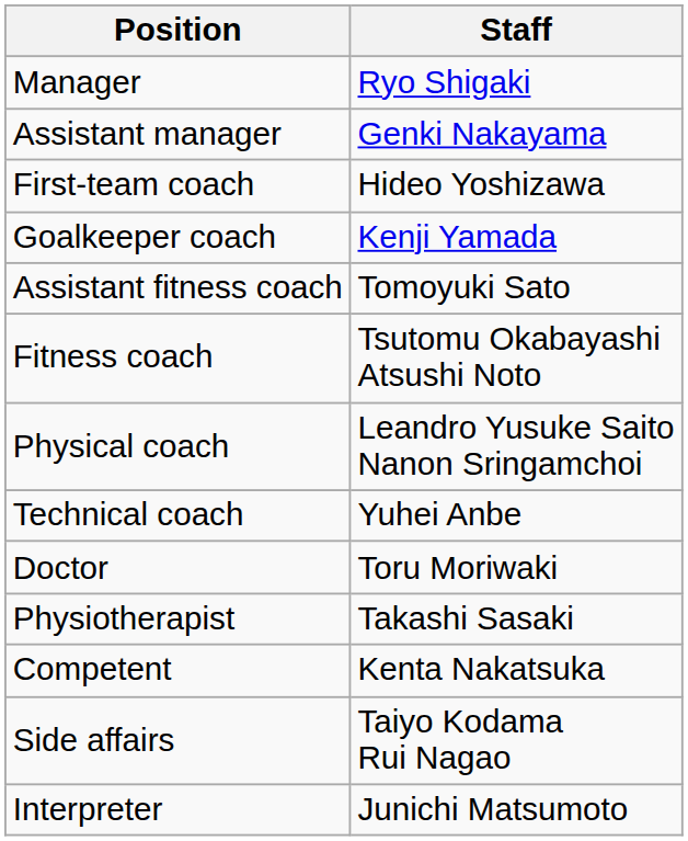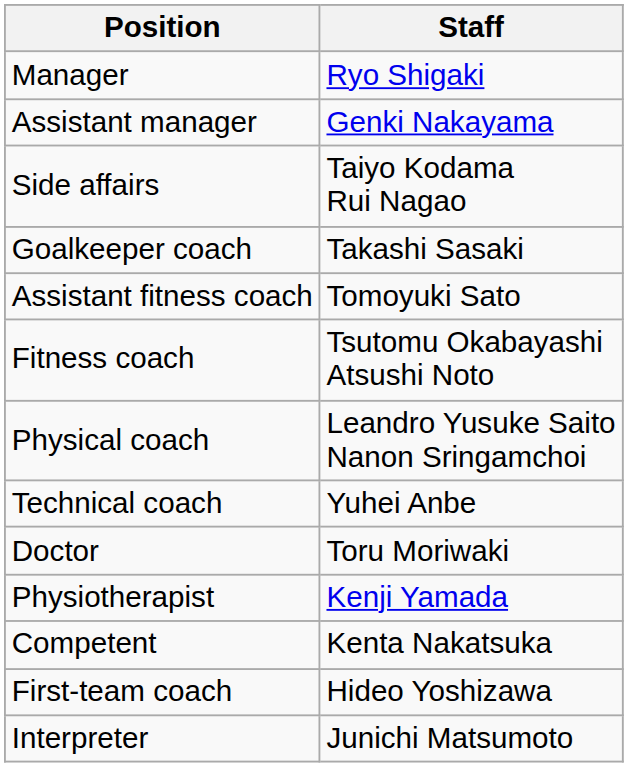 <table class="wikitable">
 <tr>
 <th>Position</th>
 <th>Staff</th>
 </tr>
 <tr>
 <td>Manager</td>
 <td> <a href='#'>Ryo Shigaki</a></td>
 </tr>
 <tr>
 <td>Assistant manager</td>
 <td> <a href='#'>Genki Nakayama</a></td>
 </tr>
 <tr>
-<td>First-team coach</td>
-<td> Hideo Yoshizawa</td>
+<td>Side affairs</td>
+<td> Taiyo Kodama <br>  Rui Nagao</td>
 </tr>
 <tr>
 <td>Goalkeeper coach</td>
-<td> <a href='#'>Kenji Yamada</a></td>
+<td> Takashi Sasaki</td>
 </tr>
 <tr>
 <td>Assistant fitness coach</td>
 <td> Tomoyuki Sato</td>
 </tr>
 <tr>
 <td>Fitness coach</td>
 <td> Tsutomu Okabayashi <br>  Atsushi Noto</td>
 </tr>
 <tr>
 <td>Physical coach</td>
 <td> Leandro Yusuke Saito <br>  Nanon Sringamchoi</td>
 </tr>
 <tr>
 <td>Technical coach</td>
 <td> Yuhei Anbe</td>
 </tr>
 <tr>
 <td>Doctor</td>
 <td> Toru Moriwaki</td>
 </tr>
 <tr>
 <td>Physiotherapist</td>
-<td> Takashi Sasaki</td>
+<td> <a href='#'>Kenji Yamada</a></td>
 </tr>
 <tr>
 <td>Competent</td>
 <td> Kenta Nakatsuka</td>
 </tr>
 <tr>
-<td>Side affairs</td>
-<td> Taiyo Kodama <br>  Rui Nagao</td>
+<td>First-team coach</td>
+<td> Hideo Yoshizawa</td>
 </tr>
 <tr>
 <td>Interpreter</td>
 <td> Junichi Matsumoto</td>
 </tr>
 </table>
